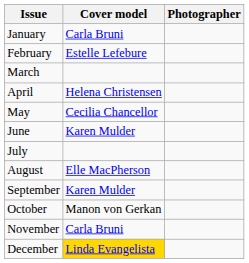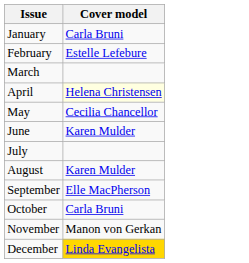 <table class="sortable wikitable">
 <tr>
 <th>Issue</th>
 <th>Cover model</th>
-<th>Photographer</th>
 </tr>
 <tr>
 <td>January</td>
 <td><a href='#'>Carla Bruni</a></td>
-<td></td>
 </tr>
 <tr>
 <td>February</td>
 <td><a href='#'>Estelle Lefebure</a></td>
-<td></td>
 </tr>
 <tr>
 <td>March</td>
 <td></td>
-<td></td>
 </tr>
 <tr>
 <td>April</td>
-<td><a href='#'>Helena Christensen</a></td>
-<td></td>
+<td style="background: lightyellow;"><a href='#'>Helena Christensen</a></td>
 </tr>
 <tr>
 <td>May</td>
 <td><a href='#'>Cecilia Chancellor</a></td>
-<td></td>
 </tr>
 <tr>
 <td>June</td>
 <td><a href='#'>Karen Mulder</a></td>
-<td></td>
 </tr>
 <tr>
 <td>July</td>
 <td></td>
-<td></td>
 </tr>
 <tr>
 <td>August</td>
-<td><a href='#'>Elle MacPherson</a></td>
-<td></td>
+<td><a href='#'>Karen Mulder</a></td>
 </tr>
 <tr>
 <td>September</td>
-<td><a href='#'>Karen Mulder</a></td>
-<td></td>
+<td><a href='#'>Elle MacPherson</a></td>
 </tr>
 <tr>
 <td>October</td>
-<td>Manon von Gerkan</td>
-<td></td>
+<td><a href='#'>Carla Bruni</a></td>
 </tr>
 <tr>
 <td>November</td>
-<td><a href='#'>Carla Bruni</a></td>
-<td></td>
+<td>Manon von Gerkan</td>
 </tr>
 <tr>
 <td>December</td>
 <td style="background: gold;"><a href='#'>Linda Evangelista</a></td>
-<td></td>
 </tr>
 </table>
